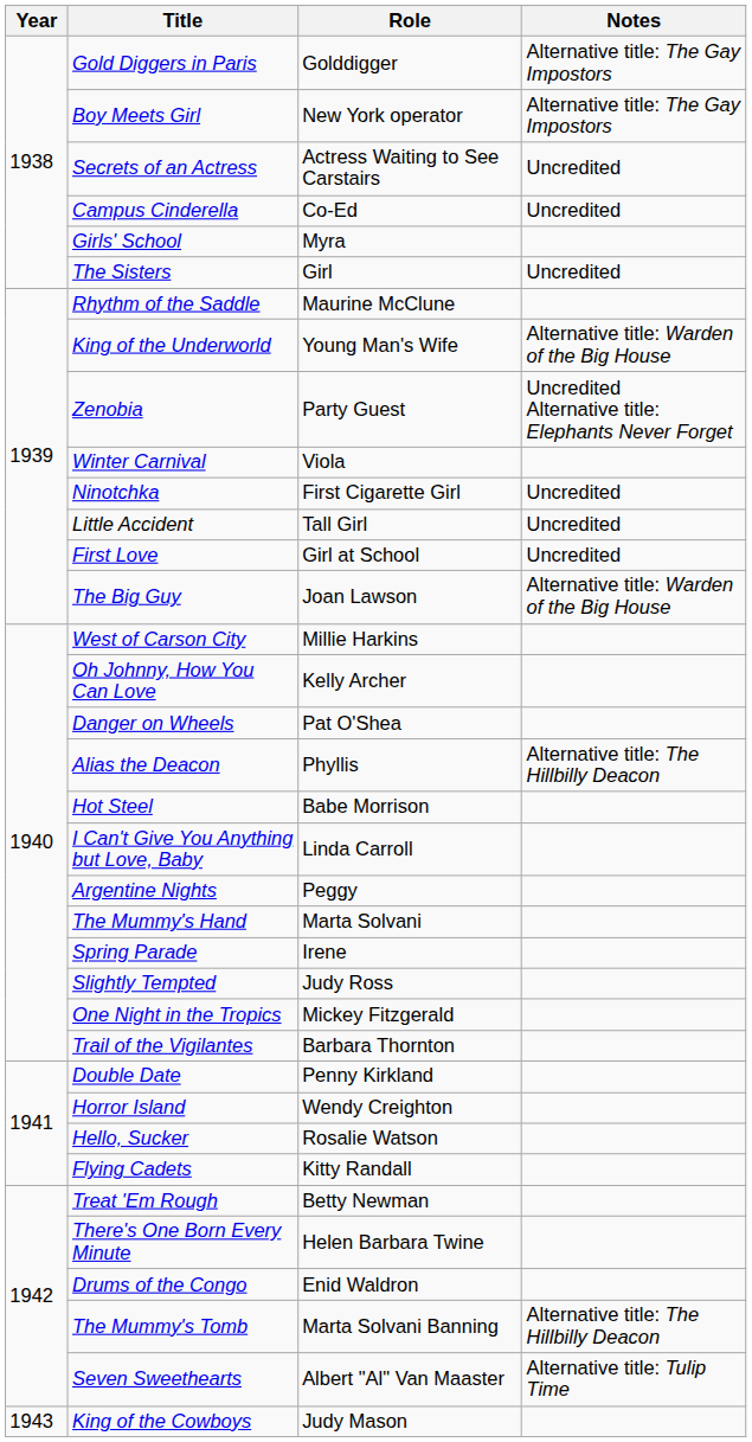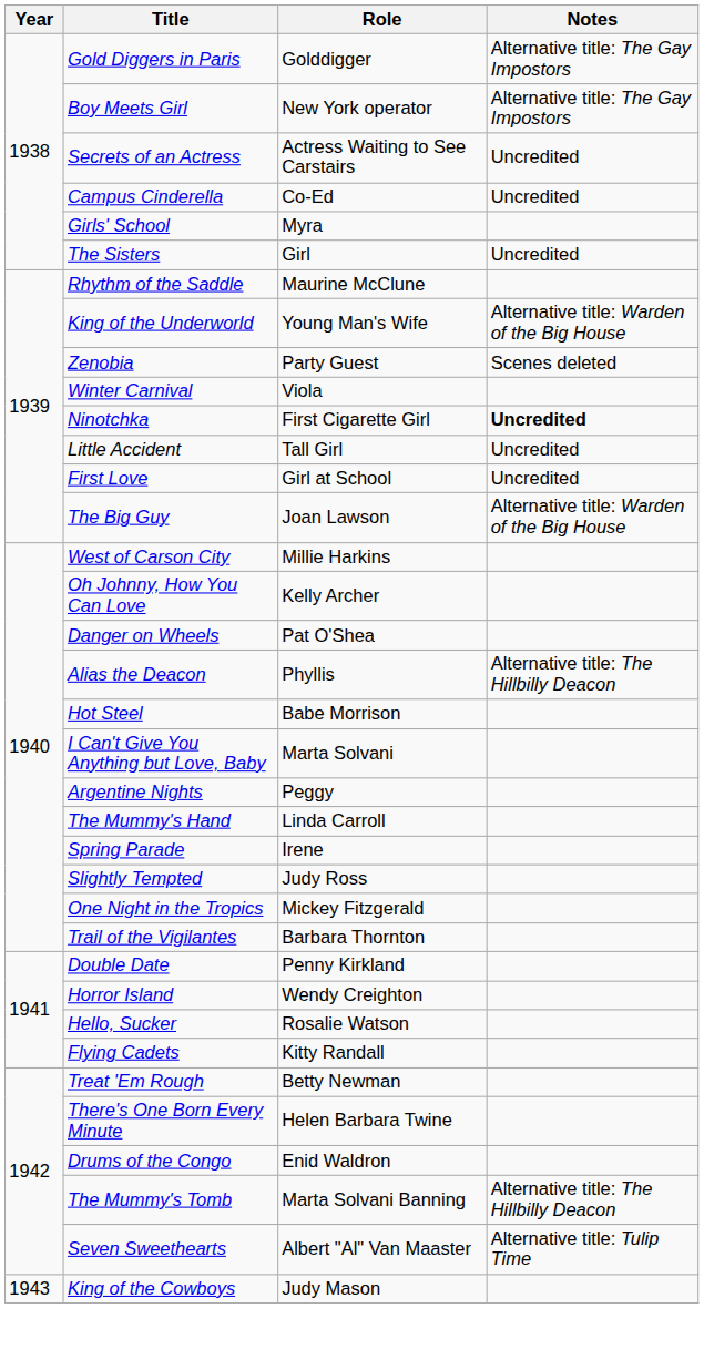 <table class="wikitable sortable">
 <tr>
 <th style="width:50px;">Year</th>
 <th style="width:250px;">Title</th>
 <th style="width:250px;">Role</th>
 <th style="width:250px;" class="unsortable">Notes</th>
 </tr>
 <tr>
 <td rowspan=6>1938</td>
 <td><em><a href='#'>Gold Diggers in Paris</a></em></td>
 <td>Golddigger</td>
 <td>Alternative title: <em>The Gay Impostors</em></td>
 </tr>
 <tr>
 <td><em><a href='#'>Boy Meets Girl</a></em></td>
 <td>New York operator</td>
 <td>Alternative title: <em>The Gay Impostors</em></td>
 </tr>
 <tr>
 <td><em><a href='#'>Secrets of an Actress</a></em></td>
 <td>Actress Waiting to See Carstairs</td>
 <td>Uncredited</td>
 </tr>
 <tr>
 <td><em><a href='#'>Campus Cinderella</a></em></td>
 <td>Co-Ed</td>
 <td>Uncredited</td>
 </tr>
 <tr>
 <td><em><a href='#'>Girls' School</a></em></td>
 <td>Myra</td>
 <td></td>
 </tr>
 <tr>
 <td><em><a href='#'>The Sisters</a></em></td>
 <td>Girl</td>
 <td>Uncredited</td>
 </tr>
 <tr>
 <td rowspan=8>1939</td>
 <td><em><a href='#'>Rhythm of the Saddle</a></em></td>
 <td>Maurine McClune</td>
 <td></td>
 </tr>
 <tr>
 <td><em><a href='#'>King of the Underworld</a></em></td>
 <td>Young Man's Wife</td>
 <td>Alternative title: <em>Warden of the Big House</em></td>
 </tr>
 <tr>
 <td><em><a href='#'>Zenobia</a></em></td>
 <td>Party Guest</td>
-<td>Uncredited<br>Alternative title: <em>Elephants Never Forget</em></td>
+<td>Scenes deleted</td>
 </tr>
 <tr>
 <td><em><a href='#'>Winter Carnival</a></em></td>
 <td>Viola</td>
 <td></td>
 </tr>
 <tr>
 <td><em><a href='#'>Ninotchka</a></em></td>
 <td>First Cigarette Girl</td>
-<td>Uncredited</td>
+<td><strong>Uncredited</strong></td>
 </tr>
 <tr>
 <td><em>Little Accident</em></td>
 <td>Tall Girl</td>
 <td>Uncredited</td>
 </tr>
 <tr>
 <td><em><a href='#'>First Love</a></em></td>
 <td>Girl at School</td>
 <td>Uncredited</td>
 </tr>
 <tr>
 <td><em><a href='#'>The Big Guy</a></em></td>
 <td>Joan Lawson</td>
 <td>Alternative title: <em>Warden of the Big House</em></td>
 </tr>
 <tr>
 <td rowspan=12>1940</td>
 <td><em><a href='#'>West of Carson City</a></em></td>
 <td>Millie Harkins</td>
 <td></td>
 </tr>
 <tr>
 <td><em><a href='#'>Oh Johnny, How You Can Love</a></em></td>
 <td>Kelly Archer</td>
 <td></td>
 </tr>
 <tr>
 <td><em><a href='#'>Danger on Wheels</a></em></td>
 <td>Pat O'Shea</td>
 <td></td>
 </tr>
 <tr>
 <td><em><a href='#'>Alias the Deacon</a></em></td>
 <td>Phyllis</td>
 <td>Alternative title: <em>The Hillbilly Deacon</em></td>
 </tr>
 <tr>
 <td><em><a href='#'>Hot Steel</a></em></td>
 <td>Babe Morrison</td>
 <td></td>
 </tr>
 <tr>
 <td><em><a href='#'>I Can't Give You Anything but Love, Baby</a></em></td>
-<td>Linda Carroll</td>
+<td>Marta Solvani</td>
 <td></td>
 </tr>
 <tr>
 <td><em><a href='#'>Argentine Nights</a></em></td>
 <td>Peggy</td>
 <td></td>
 </tr>
 <tr>
 <td><em><a href='#'>The Mummy's Hand</a></em></td>
-<td>Marta Solvani</td>
+<td>Linda Carroll</td>
 <td></td>
 </tr>
 <tr>
 <td><em><a href='#'>Spring Parade</a></em></td>
 <td>Irene</td>
 <td></td>
 </tr>
 <tr>
 <td><em><a href='#'>Slightly Tempted</a></em></td>
 <td>Judy Ross</td>
 <td></td>
 </tr>
 <tr>
 <td><em><a href='#'>One Night in the Tropics</a></em></td>
 <td>Mickey Fitzgerald</td>
 <td></td>
 </tr>
 <tr>
 <td><em><a href='#'>Trail of the Vigilantes</a></em></td>
 <td>Barbara Thornton</td>
 <td></td>
 </tr>
 <tr>
 <td rowspan=4>1941</td>
 <td><em><a href='#'>Double Date</a></em></td>
 <td>Penny Kirkland</td>
 <td></td>
 </tr>
 <tr>
 <td><em><a href='#'>Horror Island</a></em></td>
 <td>Wendy Creighton</td>
 <td></td>
 </tr>
 <tr>
 <td><em><a href='#'>Hello, Sucker</a></em></td>
 <td>Rosalie Watson</td>
 <td></td>
 </tr>
 <tr>
 <td><em><a href='#'>Flying Cadets</a></em></td>
 <td>Kitty Randall</td>
 <td></td>
 </tr>
 <tr>
 <td rowspan=5>1942</td>
 <td><em><a href='#'>Treat 'Em Rough</a></em></td>
 <td>Betty Newman</td>
 <td></td>
 </tr>
 <tr>
 <td><em><a href='#'>There's One Born Every Minute</a></em></td>
 <td>Helen Barbara Twine</td>
 <td></td>
 </tr>
 <tr>
 <td><em><a href='#'>Drums of the Congo</a></em></td>
 <td>Enid Waldron</td>
 <td></td>
 </tr>
 <tr>
 <td><em><a href='#'>The Mummy's Tomb</a></em></td>
 <td>Marta Solvani Banning</td>
 <td>Alternative title: <em>The Hillbilly Deacon</em></td>
 </tr>
 <tr>
 <td><em><a href='#'>Seven Sweethearts</a></em></td>
 <td>Albert "Al" Van Maaster</td>
 <td>Alternative title: <em>Tulip Time</em></td>
 </tr>
 <tr>
 <td>1943</td>
 <td><em><a href='#'>King of the Cowboys</a></em></td>
 <td>Judy Mason</td>
 <td></td>
 </tr>
 <tr>
 </tr>
 </table>
